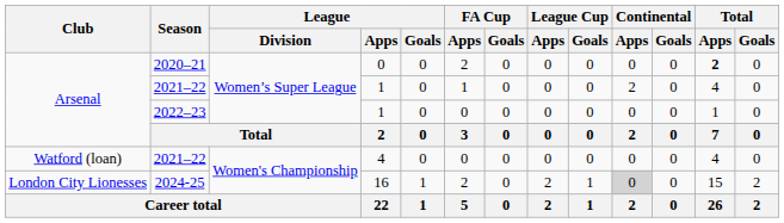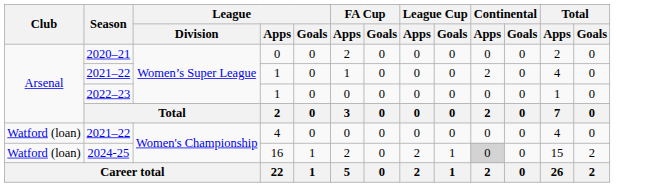 <table class="wikitable" style="text-align:center">
 <tr>
 <th rowspan="2">Club</th>
 <th rowspan="2">Season</th>
 <th colspan="3">League</th>
 <th colspan="2">FA Cup</th>
 <th colspan="2">League Cup</th>
 <th colspan="2">Continental</th>
 <th colspan="2">Total</th>
 </tr>
 <tr>
 <th>Division</th>
 <th>Apps</th>
 <th>Goals</th>
 <th>Apps</th>
 <th>Goals</th>
 <th>Apps</th>
 <th>Goals</th>
 <th>Apps</th>
 <th>Goals</th>
 <th>Apps</th>
 <th>Goals</th>
 </tr>
 <tr>
 <td rowspan="4"><a href='#'>Arsenal</a></td>
 <td><a href='#'>2020–21</a></td>
 <td rowspan="3"><a href='#'>Women’s Super League</a></td>
 <td>0</td>
 <td>0</td>
 <td>2</td>
 <td>0</td>
 <td>0</td>
 <td>0</td>
 <td>0</td>
 <td>0</td>
-<td><strong>2</strong></td>
+<td>2</td>
 <td>0</td>
 </tr>
 <tr>
 <td><a href='#'>2021–22</a></td>
 <td>1</td>
 <td>0</td>
 <td>1</td>
 <td>0</td>
 <td>0</td>
 <td>0</td>
 <td>2</td>
 <td>0</td>
 <td>4</td>
 <td>0</td>
 </tr>
 <tr>
 <td><a href='#'>2022–23</a></td>
 <td>1</td>
 <td>0</td>
 <td>0</td>
 <td>0</td>
 <td>0</td>
 <td>0</td>
 <td>0</td>
 <td>0</td>
 <td>1</td>
 <td>0</td>
 </tr>
 <tr>
 <th colspan="2">Total</th>
 <th>2</th>
 <th>0</th>
 <th>3</th>
 <th>0</th>
 <th>0</th>
 <th>0</th>
 <th>2</th>
 <th>0</th>
 <th>7</th>
 <th>0</th>
 </tr>
 <tr>
 <td><a href='#'>Watford</a> (loan)</td>
 <td><a href='#'>2021–22</a></td>
 <td rowspan="2"><a href='#'>Women's Championship</a></td>
 <td>4</td>
 <td>0</td>
 <td>0</td>
 <td>0</td>
 <td>0</td>
 <td>0</td>
 <td>0</td>
 <td>0</td>
 <td>4</td>
 <td>0</td>
 </tr>
 <tr>
-<td><a href='#'>London City Lionesses</a></td>
+<td><a href='#'>Watford</a> (loan)</td>
 <td><a href='#'>2024-25</a></td>
 <td>16</td>
 <td>1</td>
 <td>2</td>
 <td>0</td>
 <td>2</td>
 <td>1</td>
 <td style="background: lightgrey;">0</td>
 <td>0</td>
 <td>15</td>
 <td>2</td>
 </tr>
 <tr>
 <th colspan="3">Career total</th>
 <th>22</th>
 <th>1</th>
 <th>5</th>
 <th>0</th>
 <th>2</th>
 <th>1</th>
 <th>2</th>
 <th>0</th>
 <th>26</th>
 <th>2</th>
 </tr>
 </table>
